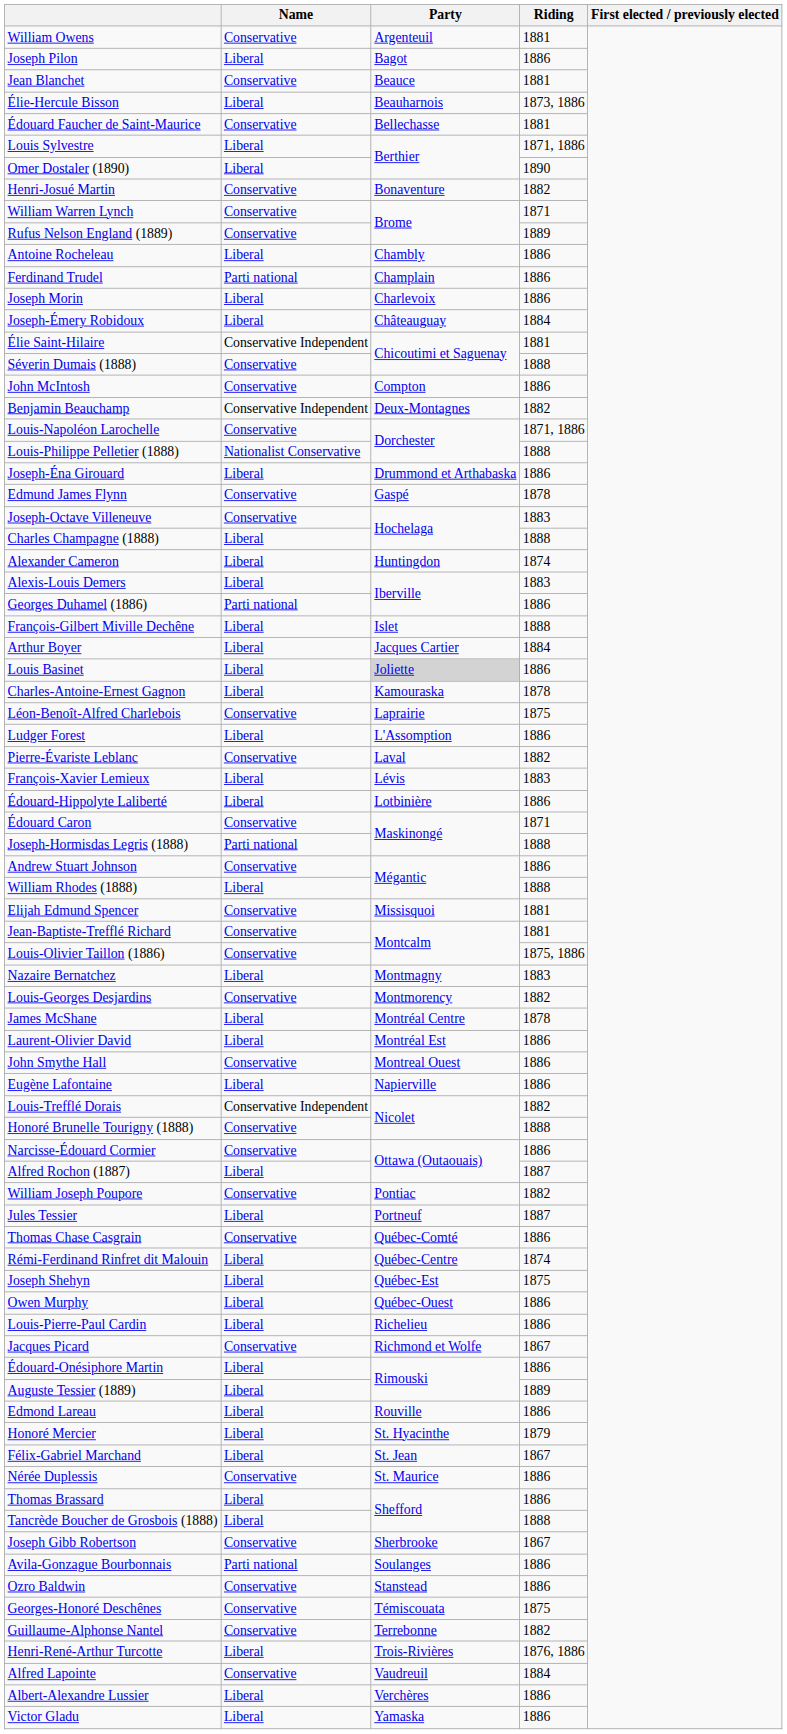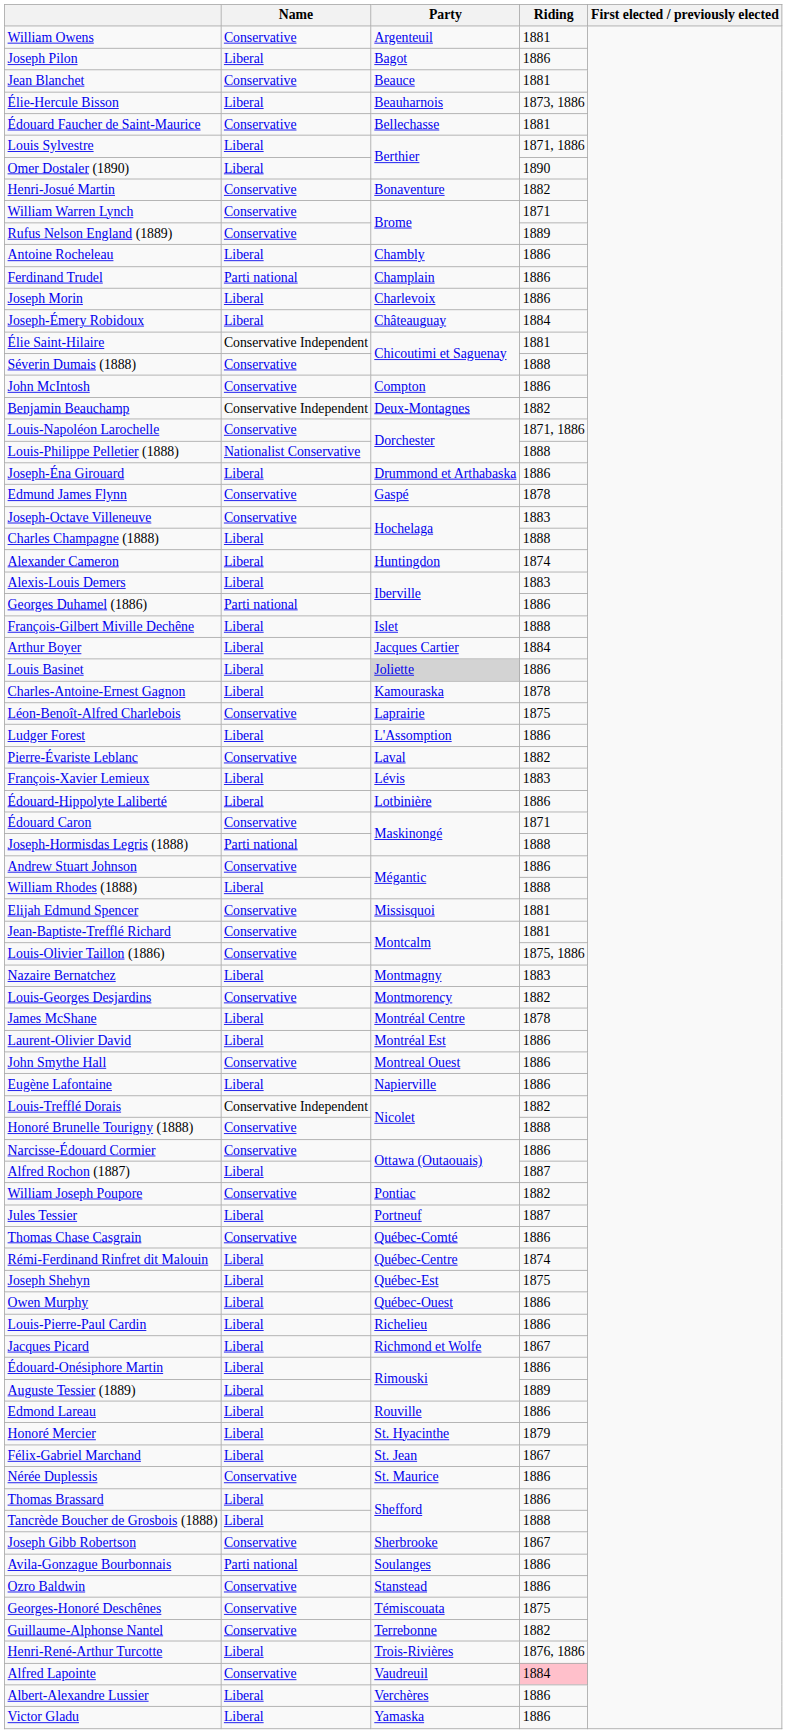 <table class="wikitable sortable">
 <tr>
 <th></th>
 <th>Name</th>
 <th>Party</th>
 <th>Riding</th>
 <th>First elected / previously elected</th>
 </tr>
 <tr>
 <td><a href='#'>William Owens</a></td>
 <td><a href='#'>Conservative</a></td>
 <td><a href='#'>Argenteuil</a></td>
 <td>1881</td>
 </tr>
 <tr>
 <td><a href='#'>Joseph Pilon</a></td>
 <td><a href='#'>Liberal</a></td>
 <td><a href='#'>Bagot</a></td>
 <td>1886</td>
 </tr>
 <tr>
 <td><a href='#'>Jean Blanchet</a></td>
 <td><a href='#'>Conservative</a></td>
 <td><a href='#'>Beauce</a></td>
 <td>1881</td>
 </tr>
 <tr>
 <td><a href='#'>Élie-Hercule Bisson</a></td>
 <td><a href='#'>Liberal</a></td>
 <td><a href='#'>Beauharnois</a></td>
 <td>1873, 1886</td>
 </tr>
 <tr>
 <td><a href='#'>Édouard Faucher de Saint-Maurice</a></td>
 <td><a href='#'>Conservative</a></td>
 <td><a href='#'>Bellechasse</a></td>
 <td>1881</td>
 </tr>
 <tr>
 <td><a href='#'>Louis Sylvestre</a></td>
 <td><a href='#'>Liberal</a></td>
 <td rowspan=2><a href='#'>Berthier</a></td>
 <td>1871, 1886</td>
 </tr>
 <tr>
 <td><a href='#'>Omer Dostaler</a> (1890)</td>
 <td><a href='#'>Liberal</a></td>
 <td>1890</td>
 </tr>
 <tr>
 <td><a href='#'>Henri-Josué Martin</a></td>
 <td><a href='#'>Conservative</a></td>
 <td><a href='#'>Bonaventure</a></td>
 <td>1882</td>
 </tr>
 <tr>
 <td><a href='#'>William Warren Lynch</a></td>
 <td><a href='#'>Conservative</a></td>
 <td rowspan=2><a href='#'>Brome</a></td>
 <td>1871</td>
 </tr>
 <tr>
 <td><a href='#'>Rufus Nelson England</a> (1889)</td>
 <td><a href='#'>Conservative</a></td>
 <td>1889</td>
 </tr>
 <tr>
 <td><a href='#'>Antoine Rocheleau</a></td>
 <td><a href='#'>Liberal</a></td>
 <td><a href='#'>Chambly</a></td>
 <td>1886</td>
 </tr>
 <tr>
 <td><a href='#'>Ferdinand Trudel</a></td>
 <td><a href='#'>Parti national</a></td>
 <td><a href='#'>Champlain</a></td>
 <td>1886</td>
 </tr>
 <tr>
 <td><a href='#'>Joseph Morin</a></td>
 <td><a href='#'>Liberal</a></td>
 <td><a href='#'>Charlevoix</a></td>
 <td>1886</td>
 </tr>
 <tr>
 <td><a href='#'>Joseph-Émery Robidoux</a></td>
 <td><a href='#'>Liberal</a></td>
 <td><a href='#'>Châteauguay</a></td>
 <td>1884</td>
 </tr>
 <tr>
 <td><a href='#'>Élie Saint-Hilaire</a></td>
 <td>Conservative Independent</td>
 <td rowspan=2><a href='#'>Chicoutimi et Saguenay</a></td>
 <td>1881</td>
 </tr>
 <tr>
 <td><a href='#'>Séverin Dumais</a> (1888)</td>
 <td><a href='#'>Conservative</a></td>
 <td>1888</td>
 </tr>
 <tr>
 <td><a href='#'>John McIntosh</a></td>
 <td><a href='#'>Conservative</a></td>
 <td><a href='#'>Compton</a></td>
 <td>1886</td>
 </tr>
 <tr>
 <td><a href='#'>Benjamin Beauchamp</a></td>
 <td>Conservative Independent</td>
 <td><a href='#'>Deux-Montagnes</a></td>
 <td>1882</td>
 </tr>
 <tr>
 <td><a href='#'>Louis-Napoléon Larochelle</a></td>
 <td><a href='#'>Conservative</a></td>
 <td rowspan=2><a href='#'>Dorchester</a></td>
 <td>1871, 1886</td>
 </tr>
 <tr>
 <td><a href='#'>Louis-Philippe Pelletier</a> (1888)</td>
 <td><a href='#'>Nationalist Conservative</a></td>
 <td>1888</td>
 </tr>
 <tr>
 <td><a href='#'>Joseph-Éna Girouard</a></td>
 <td><a href='#'>Liberal</a></td>
 <td><a href='#'>Drummond et Arthabaska</a></td>
 <td>1886</td>
 </tr>
 <tr>
 <td><a href='#'>Edmund James Flynn</a></td>
 <td><a href='#'>Conservative</a></td>
 <td><a href='#'>Gaspé</a></td>
 <td>1878</td>
 </tr>
 <tr>
 <td><a href='#'>Joseph-Octave Villeneuve</a></td>
 <td><a href='#'>Conservative</a></td>
 <td rowspan=2><a href='#'>Hochelaga</a></td>
 <td>1883</td>
 </tr>
 <tr>
 <td><a href='#'>Charles Champagne</a> (1888)</td>
 <td><a href='#'>Liberal</a></td>
 <td>1888</td>
 </tr>
 <tr>
 <td><a href='#'>Alexander Cameron</a></td>
 <td><a href='#'>Liberal</a></td>
 <td><a href='#'>Huntingdon</a></td>
 <td>1874</td>
 </tr>
 <tr>
 <td><a href='#'>Alexis-Louis Demers</a></td>
 <td><a href='#'>Liberal</a></td>
 <td rowspan=2><a href='#'>Iberville</a></td>
 <td>1883</td>
 </tr>
 <tr>
 <td><a href='#'>Georges Duhamel</a> (1886)</td>
 <td><a href='#'>Parti national</a></td>
 <td>1886</td>
 </tr>
 <tr>
 <td><a href='#'>François-Gilbert Miville Dechêne</a></td>
 <td><a href='#'>Liberal</a></td>
 <td><a href='#'>Islet</a></td>
 <td>1888</td>
 </tr>
 <tr>
 <td><a href='#'>Arthur Boyer</a></td>
 <td><a href='#'>Liberal</a></td>
 <td><a href='#'>Jacques Cartier</a></td>
 <td>1884</td>
 </tr>
 <tr>
 <td><a href='#'>Louis Basinet</a></td>
 <td><a href='#'>Liberal</a></td>
 <td style="background: lightgrey;"><a href='#'>Joliette</a></td>
 <td>1886</td>
 </tr>
 <tr>
 <td><a href='#'>Charles-Antoine-Ernest Gagnon</a></td>
 <td><a href='#'>Liberal</a></td>
 <td><a href='#'>Kamouraska</a></td>
 <td>1878</td>
 </tr>
 <tr>
 <td><a href='#'>Léon-Benoît-Alfred Charlebois</a></td>
 <td><a href='#'>Conservative</a></td>
 <td><a href='#'>Laprairie</a></td>
 <td>1875</td>
 </tr>
 <tr>
 <td><a href='#'>Ludger Forest</a></td>
 <td><a href='#'>Liberal</a></td>
 <td><a href='#'>L'Assomption</a></td>
 <td>1886</td>
 </tr>
 <tr>
 <td><a href='#'>Pierre-Évariste Leblanc</a></td>
 <td><a href='#'>Conservative</a></td>
 <td><a href='#'>Laval</a></td>
 <td>1882</td>
 </tr>
 <tr>
 <td><a href='#'>François-Xavier Lemieux</a></td>
 <td><a href='#'>Liberal</a></td>
 <td><a href='#'>Lévis</a></td>
 <td>1883</td>
 </tr>
 <tr>
 <td><a href='#'>Édouard-Hippolyte Laliberté</a></td>
 <td><a href='#'>Liberal</a></td>
 <td><a href='#'>Lotbinière</a></td>
 <td>1886</td>
 </tr>
 <tr>
 <td><a href='#'>Édouard Caron</a></td>
 <td><a href='#'>Conservative</a></td>
 <td rowspan=2><a href='#'>Maskinongé</a></td>
 <td>1871</td>
 </tr>
 <tr>
 <td><a href='#'>Joseph-Hormisdas Legris</a> (1888)</td>
 <td><a href='#'>Parti national</a></td>
 <td>1888</td>
 </tr>
 <tr>
 <td><a href='#'>Andrew Stuart Johnson</a></td>
 <td><a href='#'>Conservative</a></td>
 <td rowspan=2><a href='#'>Mégantic</a></td>
 <td>1886</td>
 </tr>
 <tr>
 <td><a href='#'>William Rhodes</a> (1888)</td>
 <td><a href='#'>Liberal</a></td>
 <td>1888</td>
 </tr>
 <tr>
 <td><a href='#'>Elijah Edmund Spencer</a></td>
 <td><a href='#'>Conservative</a></td>
 <td><a href='#'>Missisquoi</a></td>
 <td>1881</td>
 </tr>
 <tr>
 <td><a href='#'>Jean-Baptiste-Trefflé Richard</a></td>
 <td><a href='#'>Conservative</a></td>
 <td rowspan=2><a href='#'>Montcalm</a></td>
 <td>1881</td>
 </tr>
 <tr>
 <td><a href='#'>Louis-Olivier Taillon</a> (1886)</td>
 <td><a href='#'>Conservative</a></td>
 <td>1875, 1886</td>
 </tr>
 <tr>
 <td><a href='#'>Nazaire Bernatchez</a></td>
 <td><a href='#'>Liberal</a></td>
 <td><a href='#'>Montmagny</a></td>
 <td>1883</td>
 </tr>
 <tr>
 <td><a href='#'>Louis-Georges Desjardins</a></td>
 <td><a href='#'>Conservative</a></td>
 <td><a href='#'>Montmorency</a></td>
 <td>1882</td>
 </tr>
 <tr>
 <td><a href='#'>James McShane</a></td>
 <td><a href='#'>Liberal</a></td>
 <td><a href='#'>Montréal Centre</a></td>
 <td>1878</td>
 </tr>
 <tr>
 <td><a href='#'>Laurent-Olivier David</a></td>
 <td><a href='#'>Liberal</a></td>
 <td><a href='#'>Montréal Est</a></td>
 <td>1886</td>
 </tr>
 <tr>
 <td><a href='#'>John Smythe Hall</a></td>
 <td><a href='#'>Conservative</a></td>
 <td><a href='#'>Montreal Ouest</a></td>
 <td>1886</td>
 </tr>
 <tr>
 <td><a href='#'>Eugène Lafontaine</a></td>
 <td><a href='#'>Liberal</a></td>
 <td><a href='#'>Napierville</a></td>
 <td>1886</td>
 </tr>
 <tr>
 <td><a href='#'>Louis-Trefflé Dorais</a></td>
 <td>Conservative Independent</td>
 <td rowspan=2><a href='#'>Nicolet</a></td>
 <td>1882</td>
 </tr>
 <tr>
 <td><a href='#'>Honoré Brunelle Tourigny</a> (1888)</td>
 <td><a href='#'>Conservative</a></td>
 <td>1888</td>
 </tr>
 <tr>
 <td><a href='#'>Narcisse-Édouard Cormier</a></td>
 <td><a href='#'>Conservative</a></td>
 <td rowspan=2><a href='#'>Ottawa (Outaouais)</a></td>
 <td>1886</td>
 </tr>
 <tr>
 <td><a href='#'>Alfred Rochon</a> (1887)</td>
 <td><a href='#'>Liberal</a></td>
 <td>1887</td>
 </tr>
 <tr>
 <td><a href='#'>William Joseph Poupore</a></td>
 <td><a href='#'>Conservative</a></td>
 <td><a href='#'>Pontiac</a></td>
 <td>1882</td>
 </tr>
 <tr>
 <td><a href='#'>Jules Tessier</a></td>
 <td><a href='#'>Liberal</a></td>
 <td><a href='#'>Portneuf</a></td>
 <td>1887</td>
 </tr>
 <tr>
 <td><a href='#'>Thomas Chase Casgrain</a></td>
 <td><a href='#'>Conservative</a></td>
 <td><a href='#'>Québec-Comté</a></td>
 <td>1886</td>
 </tr>
 <tr>
 <td><a href='#'>Rémi-Ferdinand Rinfret dit Malouin</a></td>
 <td><a href='#'>Liberal</a></td>
 <td><a href='#'>Québec-Centre</a></td>
 <td>1874</td>
 </tr>
 <tr>
 <td><a href='#'>Joseph Shehyn</a></td>
 <td><a href='#'>Liberal</a></td>
 <td><a href='#'>Québec-Est</a></td>
 <td>1875</td>
 </tr>
 <tr>
 <td><a href='#'>Owen Murphy</a></td>
 <td><a href='#'>Liberal</a></td>
 <td><a href='#'>Québec-Ouest</a></td>
 <td>1886</td>
 </tr>
 <tr>
 <td><a href='#'>Louis-Pierre-Paul Cardin</a></td>
 <td><a href='#'>Liberal</a></td>
 <td><a href='#'>Richelieu</a></td>
 <td>1886</td>
 </tr>
 <tr>
 <td><a href='#'>Jacques Picard</a></td>
-<td><a href='#'>Conservative</a></td>
+<td><a href='#'>Liberal</a></td>
 <td><a href='#'>Richmond et Wolfe</a></td>
 <td>1867</td>
 </tr>
 <tr>
 <td><a href='#'>Édouard-Onésiphore Martin</a></td>
 <td><a href='#'>Liberal</a></td>
 <td rowspan=2><a href='#'>Rimouski</a></td>
 <td>1886</td>
 </tr>
 <tr>
 <td><a href='#'>Auguste Tessier</a> (1889)</td>
 <td><a href='#'>Liberal</a></td>
 <td>1889</td>
 </tr>
 <tr>
 <td><a href='#'>Edmond Lareau</a></td>
 <td><a href='#'>Liberal</a></td>
 <td><a href='#'>Rouville</a></td>
 <td>1886</td>
 </tr>
 <tr>
 <td><a href='#'>Honoré Mercier</a></td>
 <td><a href='#'>Liberal</a></td>
 <td><a href='#'>St. Hyacinthe</a></td>
 <td>1879</td>
 </tr>
 <tr>
 <td><a href='#'>Félix-Gabriel Marchand</a></td>
 <td><a href='#'>Liberal</a></td>
 <td><a href='#'>St. Jean</a></td>
 <td>1867</td>
 </tr>
 <tr>
 <td><a href='#'>Nérée Duplessis</a></td>
 <td><a href='#'>Conservative</a></td>
 <td><a href='#'>St. Maurice</a></td>
 <td>1886</td>
 </tr>
 <tr>
 <td><a href='#'>Thomas Brassard</a></td>
 <td><a href='#'>Liberal</a></td>
 <td rowspan=2><a href='#'>Shefford</a></td>
 <td>1886</td>
 </tr>
 <tr>
 <td><a href='#'>Tancrède Boucher de Grosbois</a> (1888)</td>
 <td><a href='#'>Liberal</a></td>
 <td>1888</td>
 </tr>
 <tr>
 <td><a href='#'>Joseph Gibb Robertson</a></td>
 <td><a href='#'>Conservative</a></td>
 <td><a href='#'>Sherbrooke</a></td>
 <td>1867</td>
 </tr>
 <tr>
 <td><a href='#'>Avila-Gonzague Bourbonnais</a></td>
 <td><a href='#'>Parti national</a></td>
 <td><a href='#'>Soulanges</a></td>
 <td>1886</td>
 </tr>
 <tr>
 <td><a href='#'>Ozro Baldwin</a></td>
 <td><a href='#'>Conservative</a></td>
 <td><a href='#'>Stanstead</a></td>
 <td>1886</td>
 </tr>
 <tr>
 <td><a href='#'>Georges-Honoré Deschênes</a></td>
 <td><a href='#'>Conservative</a></td>
 <td><a href='#'>Témiscouata</a></td>
 <td>1875</td>
 </tr>
 <tr>
 <td><a href='#'>Guillaume-Alphonse Nantel</a></td>
 <td><a href='#'>Conservative</a></td>
 <td><a href='#'>Terrebonne</a></td>
 <td>1882</td>
 </tr>
 <tr>
 <td><a href='#'>Henri-René-Arthur Turcotte</a></td>
 <td><a href='#'>Liberal</a></td>
 <td><a href='#'>Trois-Rivières</a></td>
 <td>1876, 1886</td>
 </tr>
 <tr>
 <td><a href='#'>Alfred Lapointe</a></td>
 <td><a href='#'>Conservative</a></td>
 <td><a href='#'>Vaudreuil</a></td>
-<td>1884</td>
+<td style="background: pink;">1884</td>
 </tr>
 <tr>
 <td><a href='#'>Albert-Alexandre Lussier</a></td>
 <td><a href='#'>Liberal</a></td>
 <td><a href='#'>Verchères</a></td>
 <td>1886</td>
 </tr>
 <tr>
 <td><a href='#'>Victor Gladu</a></td>
 <td><a href='#'>Liberal</a></td>
 <td><a href='#'>Yamaska</a></td>
 <td>1886</td>
 </tr>
 </table>
